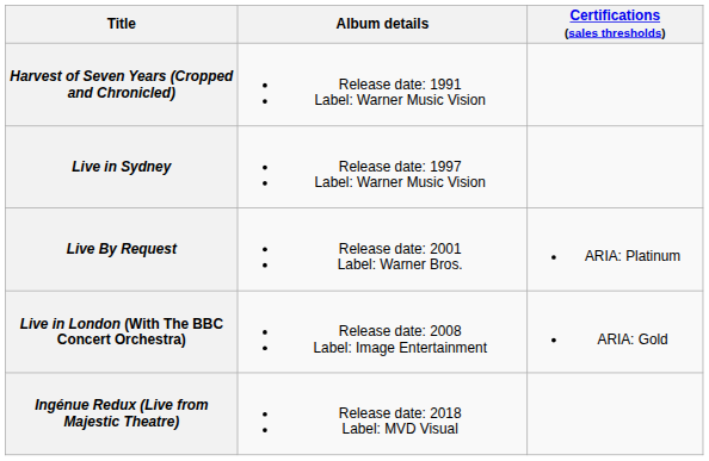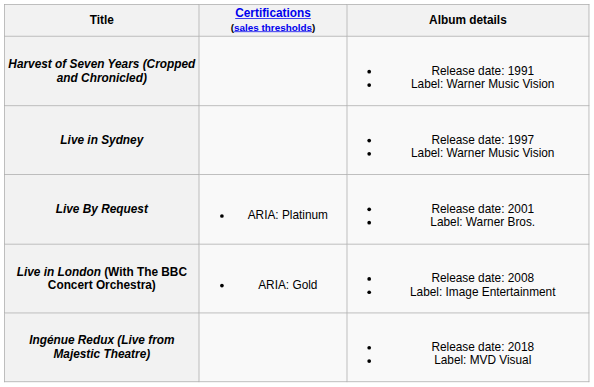 <table class="wikitable plainrowheaders" style="text-align:center;">
 <tr>
 <th rowspan="1" style="width:16em;">Title</th>
+<th rowspan="1" style="width:12em;"><a href='#'>Certifications</a><br><small>(<a href='#'>sales thresholds</a>)</small></th>
 <th rowspan="1" style="width:20em;">Album details</th>
-<th rowspan="1" style="width:12em;"><a href='#'>Certifications</a><br><small>(<a href='#'>sales thresholds</a>)</small></th>
 </tr>
 <tr>
 <th scope="row"><em>Harvest of Seven Years (Cropped and Chronicled)</em></th>
+<td></td>
 <td><br><ul><li>Release date: 1991</li><li>Label: Warner Music Vision</li></ul></td>
-<td></td>
 </tr>
 <tr>
 <th scope="row"><em>Live in Sydney</em></th>
+<td></td>
 <td><br><ul><li>Release date: 1997</li><li>Label: Warner Music Vision</li></ul></td>
-<td></td>
 </tr>
 <tr>
 <th scope="row"><em>Live By Request</em></th>
+<td><br><ul><li>ARIA: Platinum</li></ul></td>
 <td><br><ul><li>Release date: 2001</li><li>Label: Warner Bros.</li></ul></td>
-<td><br><ul><li>ARIA: Platinum</li></ul></td>
 </tr>
 <tr>
 <th scope="row"><em>Live in London</em> (With The BBC Concert Orchestra)</th>
+<td><br><ul><li>ARIA: Gold</li></ul></td>
 <td><br><ul><li>Release date: 2008</li><li>Label: Image Entertainment</li></ul></td>
-<td><br><ul><li>ARIA: Gold</li></ul></td>
 </tr>
 <tr>
 <th scope="row"><em>Ingénue Redux (Live from Majestic Theatre)</em></th>
+<td></td>
 <td><br><ul><li>Release date: 2018</li><li>Label: MVD Visual</li></ul></td>
-<td></td>
 </tr>
 </table>
